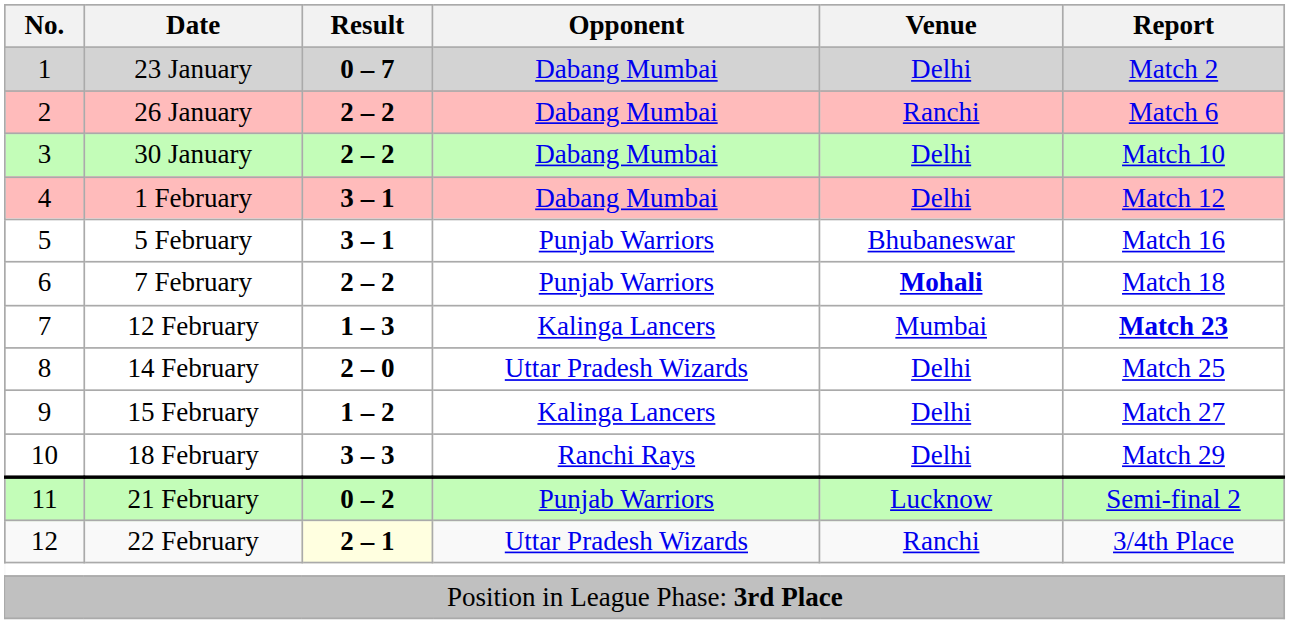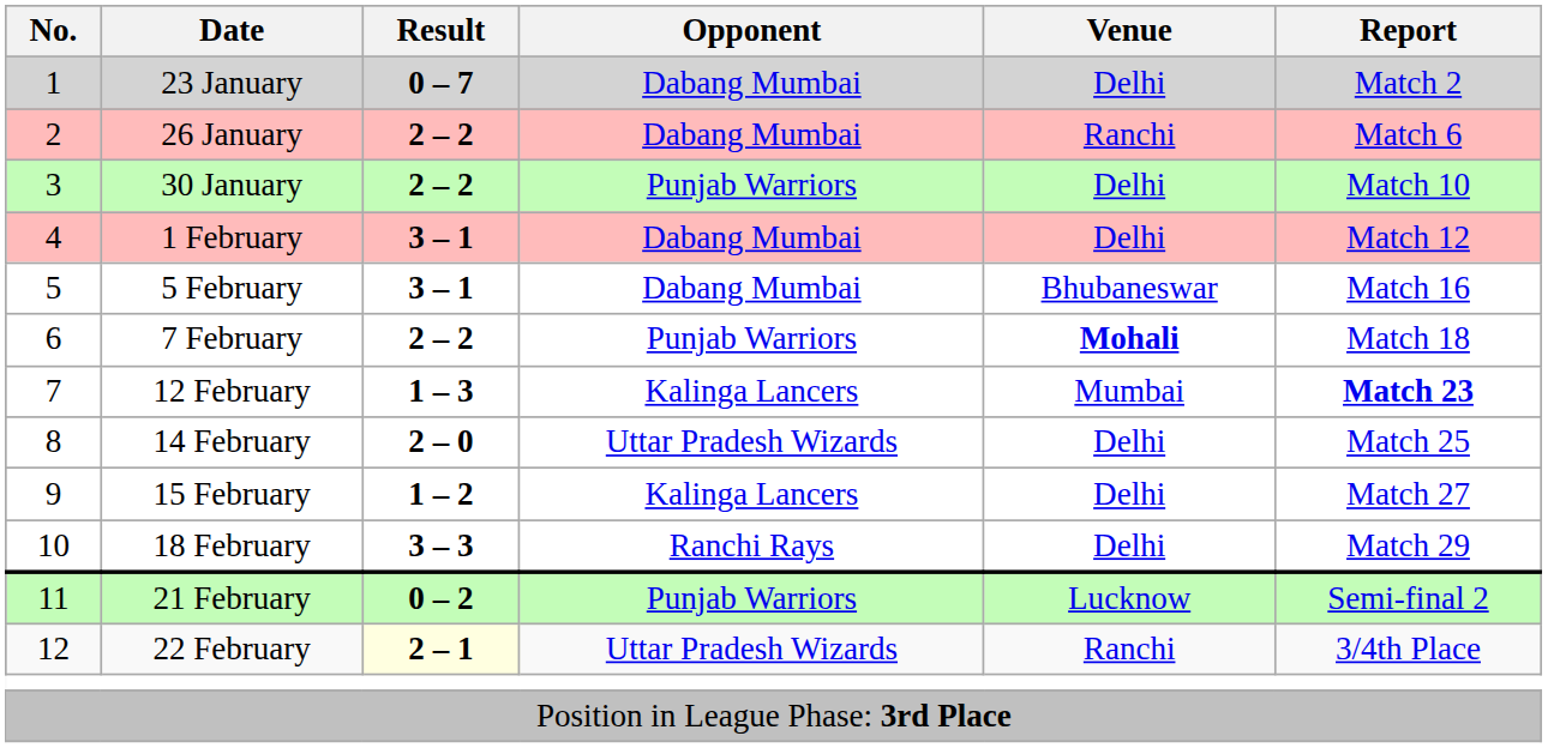 <table class=wikitable style="width:60%;text-align:center; border:none">
 <tr>
 <th>No.</th>
 <th>Date</th>
 <th>Result</th>
 <th>Opponent</th>
 <th>Venue</th>
 <th>Report</th>
 </tr>
 <tr style="background:#d3d3d3;">
 <td>1</td>
 <td>23 January</td>
 <td><strong>0 – 7</strong></td>
 <td><a href='#'>Dabang Mumbai</a></td>
 <td><a href='#'>Delhi</a></td>
 <td><a href='#'>Match 2</a></td>
 </tr>
 <tr style="background:#fbb;">
 <td>2</td>
 <td>26 January</td>
 <td><strong>2 – 2</strong></td>
 <td><a href='#'>Dabang Mumbai</a></td>
 <td><a href='#'>Ranchi</a></td>
 <td><a href='#'>Match 6</a></td>
 </tr>
 <tr style="background:#c3fdb8;">
 <td>3</td>
 <td>30 January</td>
 <td><strong>2 – 2</strong></td>
-<td><a href='#'>Dabang Mumbai</a></td>
+<td><a href='#'>Punjab Warriors</a></td>
 <td><a href='#'>Delhi</a></td>
 <td><a href='#'>Match 10</a></td>
 </tr>
 <tr style="background:#fbb;">
 <td>4</td>
 <td>1 February</td>
 <td><strong>3 – 1</strong></td>
 <td><a href='#'>Dabang Mumbai</a></td>
 <td><a href='#'>Delhi</a></td>
 <td><a href='#'>Match 12</a></td>
 </tr>
 <tr style="background:white;">
 <td>5</td>
 <td>5 February</td>
 <td><strong>3 – 1</strong></td>
-<td><a href='#'>Punjab Warriors</a></td>
+<td><a href='#'>Dabang Mumbai</a></td>
 <td><a href='#'>Bhubaneswar</a></td>
 <td><a href='#'>Match 16</a></td>
 </tr>
 <tr style="background:white;">
 <td>6</td>
 <td>7 February</td>
 <td><strong>2 – 2</strong></td>
 <td><a href='#'>Punjab Warriors</a></td>
 <td><strong><a href='#'>Mohali</a></strong></td>
 <td><a href='#'>Match 18</a></td>
 </tr>
 <tr style="background:white;">
 <td>7</td>
 <td>12 February</td>
 <td><strong>1 – 3</strong></td>
 <td><a href='#'>Kalinga Lancers</a></td>
 <td><a href='#'>Mumbai</a></td>
 <td><strong><a href='#'>Match 23</a></strong></td>
 </tr>
 <tr style="background:white;">
 <td>8</td>
 <td>14 February</td>
 <td><strong>2 – 0</strong></td>
 <td><a href='#'>Uttar Pradesh Wizards</a></td>
 <td><a href='#'>Delhi</a></td>
 <td><a href='#'>Match 25</a></td>
 </tr>
 <tr style="background:white;">
 <td>9</td>
 <td>15 February</td>
 <td><strong>1 – 2</strong></td>
 <td><a href='#'>Kalinga Lancers</a></td>
 <td><a href='#'>Delhi</a></td>
 <td><a href='#'>Match 27</a></td>
 </tr>
 <tr style="background:white;">
 <td>10</td>
 <td>18 February</td>
 <td><strong>3 – 3</strong></td>
 <td><a href='#'>Ranchi Rays</a></td>
 <td><a href='#'>Delhi</a></td>
 <td><a href='#'>Match 29</a></td>
 </tr>
 <tr style="background:white;">
 </tr>
 <tr style="border-top:2px solid black;background:#c3fdb8;">
 <td>11</td>
 <td>21 February</td>
 <td><strong>0 – 2</strong></td>
 <td><a href='#'>Punjab Warriors</a></td>
 <td><a href='#'>Lucknow</a></td>
 <td><a href='#'>Semi-final 2</a></td>
 </tr>
 <tr>
 <td>12</td>
 <td>22 February</td>
 <td style="background: lightyellow;"><strong>2 – 1</strong></td>
 <td><a href='#'>Uttar Pradesh Wizards</a></td>
 <td><a href='#'>Ranchi</a></td>
 <td><a href='#'>3/4th Place</a></td>
 </tr>
 <tr>
 <td colspan="6" style="background:#ffffff; border:none"></td>
 </tr>
 <tr style="background:silver;">
 <td colspan="6">Position in League Phase: <strong>3rd Place</strong></td>
 </tr>
 </table>
